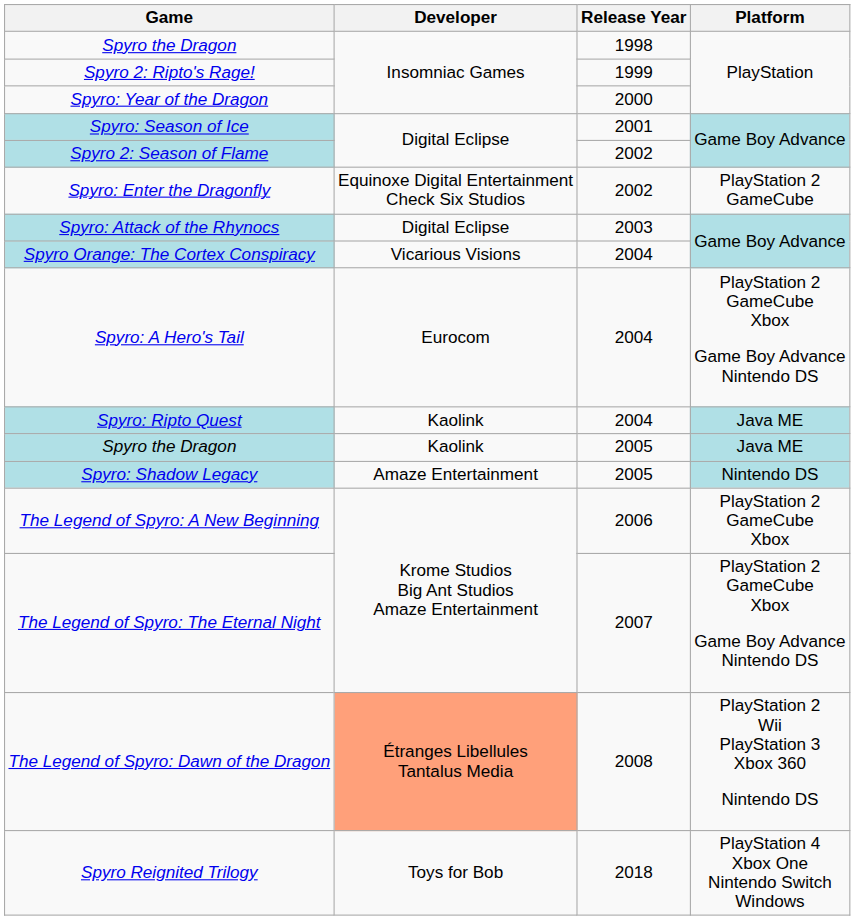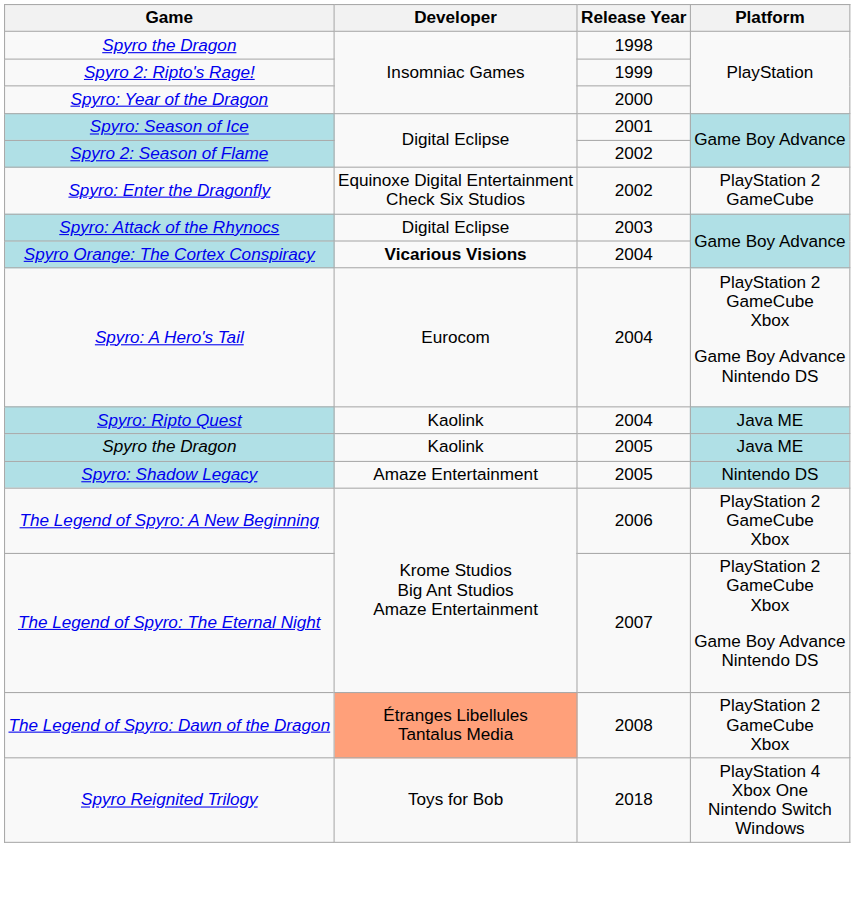 <table class="wikitable" style="text-align:center">
 <tr>
 <th>Game</th>
 <th>Developer</th>
 <th>Release Year</th>
 <th>Platform</th>
 </tr>
 <tr>
 <td><em><a href='#'>Spyro the Dragon</a></em></td>
 <td rowspan="3">Insomniac Games</td>
 <td>1998</td>
 <td rowspan="3">PlayStation</td>
 </tr>
 <tr>
 <td><em><a href='#'>Spyro 2: Ripto's Rage!</a></em></td>
 <td>1999</td>
 </tr>
 <tr>
 <td><em><a href='#'>Spyro: Year of the Dragon</a></em></td>
 <td>2000</td>
 </tr>
 <tr>
 <td style="background:#B0E0E6; color:#000"><em><a href='#'>Spyro: Season of Ice</a></em></td>
 <td rowspan="2">Digital Eclipse</td>
 <td>2001</td>
 <td rowspan="2" style="background:#B0E0E6; color:#000">Game Boy Advance</td>
 </tr>
 <tr>
 <td style="background:#B0E0E6; color:#000"><em><a href='#'>Spyro 2: Season of Flame</a></em></td>
 <td>2002</td>
 </tr>
 <tr>
 <td><em><a href='#'>Spyro: Enter the Dragonfly</a></em></td>
 <td>Equinoxe Digital Entertainment<br>Check Six Studios</td>
 <td>2002</td>
 <td>PlayStation 2<br>GameCube</td>
 </tr>
 <tr>
 <td style="background:#B0E0E6; color:#000"><em><a href='#'>Spyro: Attack of the Rhynocs</a></em></td>
 <td>Digital Eclipse</td>
 <td>2003</td>
 <td rowspan="2" style="background:#B0E0E6; color:#000">Game Boy Advance</td>
 </tr>
 <tr>
 <td style="background:#B0E0E6; color:#000"><em><a href='#'>Spyro Orange: The Cortex Conspiracy</a></em></td>
-<td>Vicarious Visions</td>
+<td><strong>Vicarious Visions</strong></td>
 <td>2004</td>
 </tr>
 <tr>
 <td><em><a href='#'>Spyro: A Hero's Tail</a></em></td>
 <td>Eurocom</td>
 <td>2004</td>
 <td>PlayStation 2<br>GameCube<br>Xbox <p> Game Boy Advance<br>Nintendo DS</p></td>
 </tr>
 <tr>
 <td style="background:#B0E0E6; color:#000"><em><a href='#'>Spyro: Ripto Quest</a></em></td>
 <td>Kaolink</td>
 <td>2004</td>
 <td style="background:#B0E0E6; color:#000">Java ME</td>
 </tr>
 <tr>
 <td style="background:#B0E0E6; color:#000"><em>Spyro the Dragon</em></td>
 <td>Kaolink</td>
 <td>2005</td>
 <td style="background:#B0E0E6; color:#000">Java ME</td>
 </tr>
 <tr>
 <td style="background:#B0E0E6; color:#000"><em><a href='#'>Spyro: Shadow Legacy</a></em></td>
 <td>Amaze Entertainment</td>
 <td>2005</td>
 <td style="background:#B0E0E6; color:#000">Nintendo DS</td>
 </tr>
 <tr>
 <td><em><a href='#'>The Legend of Spyro: A New Beginning</a></em></td>
 <td rowspan="2">Krome Studios<br>Big Ant Studios<br>Amaze Entertainment</td>
 <td>2006</td>
 <td>PlayStation 2<br>GameCube<br>Xbox</td>
 </tr>
 <tr>
 <td><em><a href='#'>The Legend of Spyro: The Eternal Night</a></em></td>
 <td>2007</td>
 <td>PlayStation 2<br>GameCube<br>Xbox <p> Game Boy Advance<br>Nintendo DS</p></td>
 </tr>
 <tr>
 <td><em><a href='#'>The Legend of Spyro: Dawn of the Dragon</a></em></td>
 <td style="background: lightsalmon;">Étranges Libellules<br>Tantalus Media</td>
 <td>2008</td>
-<td>PlayStation 2<br>Wii<br>PlayStation 3<br>Xbox 360 <p> Nintendo DS</p></td>
+<td>PlayStation 2<br>GameCube<br>Xbox</td>
 </tr>
 <tr>
 <td><em><a href='#'>Spyro Reignited Trilogy</a></em></td>
 <td>Toys for Bob</td>
 <td>2018</td>
 <td>PlayStation 4<br>Xbox One<br>Nintendo Switch<br>Windows</td>
 </tr>
 </table>
